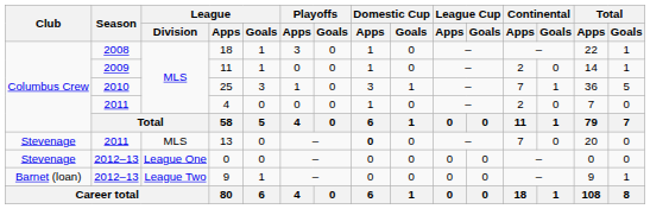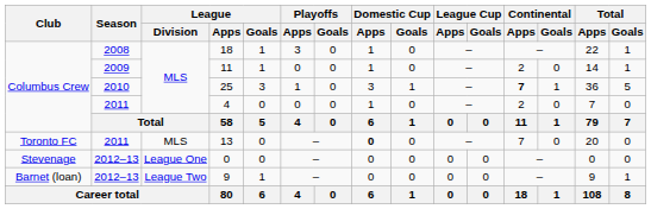 <table class="wikitable" style="text-align: center;">
 <tr>
 <th rowspan=2>Club</th>
 <th rowspan=2>Season</th>
 <th colspan=3>League</th>
 <th colspan=2>Playoffs</th>
 <th colspan=2>Domestic Cup</th>
 <th colspan=2>League Cup</th>
 <th colspan=2>Continental</th>
 <th colspan=2>Total</th>
 </tr>
 <tr>
 <th>Division</th>
 <th>Apps</th>
 <th>Goals</th>
 <th>Apps</th>
 <th>Goals</th>
 <th>Apps</th>
 <th>Goals</th>
 <th>Apps</th>
 <th>Goals</th>
 <th>Apps</th>
 <th>Goals</th>
 <th>Apps</th>
 <th>Goals</th>
 </tr>
 <tr>
 <td rowspan=5><a href='#'>Columbus Crew</a></td>
 <td><a href='#'>2008</a></td>
 <td rowspan=4><a href='#'>MLS</a></td>
 <td>18</td>
 <td>1</td>
 <td>3</td>
 <td>0</td>
 <td>1</td>
 <td>0</td>
 <td colspan=2>–</td>
 <td colspan=2>–</td>
 <td>22</td>
 <td>1</td>
 </tr>
 <tr>
 <td><a href='#'>2009</a></td>
 <td>11</td>
 <td>1</td>
 <td>0</td>
 <td>0</td>
 <td>1</td>
 <td>0</td>
 <td colspan=2>–</td>
 <td>2</td>
 <td>0</td>
 <td>14</td>
 <td>1</td>
 </tr>
 <tr>
 <td><a href='#'>2010</a></td>
 <td>25</td>
 <td>3</td>
 <td>1</td>
 <td>0</td>
 <td>3</td>
 <td>1</td>
 <td colspan=2>–</td>
-<td>7</td>
+<td><strong>7</strong></td>
 <td>1</td>
 <td>36</td>
 <td>5</td>
 </tr>
 <tr>
 <td><a href='#'>2011</a></td>
 <td>4</td>
 <td>0</td>
 <td>0</td>
 <td>0</td>
 <td>1</td>
 <td>0</td>
 <td colspan=2>–</td>
 <td>2</td>
 <td>0</td>
 <td>7</td>
 <td>0</td>
 </tr>
 <tr>
 <th colspan=2>Total</th>
 <th>58</th>
 <th>5</th>
 <th>4</th>
 <th>0</th>
 <th>6</th>
 <th>1</th>
 <th>0</th>
 <th>0</th>
 <th>11</th>
 <th>1</th>
 <th>79</th>
 <th>7</th>
 </tr>
 <tr>
-<td><a href='#'>Stevenage</a></td>
+<td><a href='#'>Toronto FC</a></td>
 <td><a href='#'>2011</a></td>
 <td>MLS</td>
 <td>13</td>
 <td>0</td>
 <td colspan=2>–</td>
 <td><strong>0</strong></td>
 <td>0</td>
 <td colspan=2>–</td>
 <td>7</td>
 <td>0</td>
 <td>20</td>
 <td>0</td>
 </tr>
 <tr>
 <td><a href='#'>Stevenage</a></td>
 <td><a href='#'>2012–13</a></td>
 <td><a href='#'>League One</a></td>
 <td>0</td>
 <td>0</td>
 <td colspan=2>–</td>
 <td>0</td>
 <td>0</td>
 <td>0</td>
 <td>0</td>
 <td colspan=2>–</td>
 <td>0</td>
 <td>0</td>
 </tr>
 <tr>
 <td><a href='#'>Barnet</a> (loan)</td>
 <td><a href='#'>2012–13</a></td>
 <td><a href='#'>League Two</a></td>
 <td>9</td>
 <td>1</td>
 <td colspan=2>–</td>
 <td>0</td>
 <td>0</td>
 <td>0</td>
 <td>0</td>
 <td colspan=2>–</td>
 <td>9</td>
 <td>1</td>
 </tr>
 <tr>
 <th colspan=3>Career total</th>
 <th>80</th>
 <th>6</th>
 <th>4</th>
 <th>0</th>
 <th>6</th>
 <th>1</th>
 <th>0</th>
 <th>0</th>
 <th>18</th>
 <th>1</th>
 <th>108</th>
 <th>8</th>
 </tr>
 </table>
